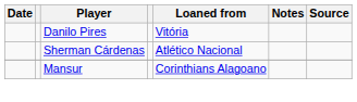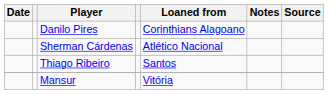 <table class="wikitable sortable">
 <tr>
 <th>Date</th>
 <th></th>
 <th>Player</th>
 <th></th>
 <th>Loaned from</th>
 <th class="unsortable">Notes</th>
 <th>Source</th>
 </tr>
 <tr>
 <td></td>
 <td align=center></td>
 <td> <a href='#'>Danilo Pires</a></td>
 <td align=center></td>
-<td> <a href='#'>Vitória</a></td>
+<td> <a href='#'>Corinthians Alagoano</a></td>
 <td align=center></td>
 <td></td>
 </tr>
 <tr>
 <td></td>
 <td align=center></td>
 <td> <a href='#'>Sherman Cárdenas</a></td>
 <td align=center></td>
 <td> <a href='#'>Atlético Nacional</a></td>
 <td align=center></td>
 <td></td>
 </tr>
 <tr>
+<td></td>
+<td align=center></td>
+<td> <a href='#'>Thiago Ribeiro</a></td>
+<td align=center></td>
+<td> <a href='#'>Santos</a></td>
+<td align=center></td>
+<td></td>
+</tr>
+<tr>
 </tr>
 <tr>
 <td></td>
 <td align=center></td>
 <td> <a href='#'>Mansur</a></td>
 <td align=center></td>
-<td> <a href='#'>Corinthians Alagoano</a></td>
+<td> <a href='#'>Vitória</a></td>
 <td align=center></td>
 <td></td>
 </tr>
 </table>
